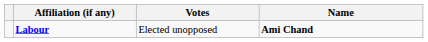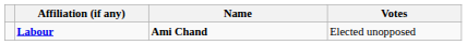 <table class="wikitable" style="width:51%;">
 <tr>
 <th style="width:1%;"></th>
 <th style="width:15%;">Affiliation (if any)</th>
+<th style="width:20%;">Name</th>
 <th style="width:15%;">Votes</th>
-<th style="width:20%;">Name</th>
 </tr>
 <tr>
 <td bgcolor=></td>
 <td><strong><a href='#'>Labour</a></strong></td>
+<td><strong>Ami Chand</strong></td>
 <td>Elected unopposed</td>
-<td><strong>Ami Chand</strong></td>
 </tr>
 </table>
